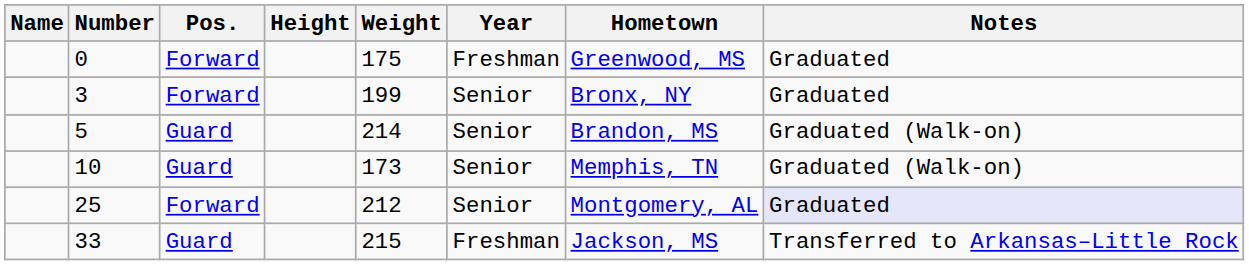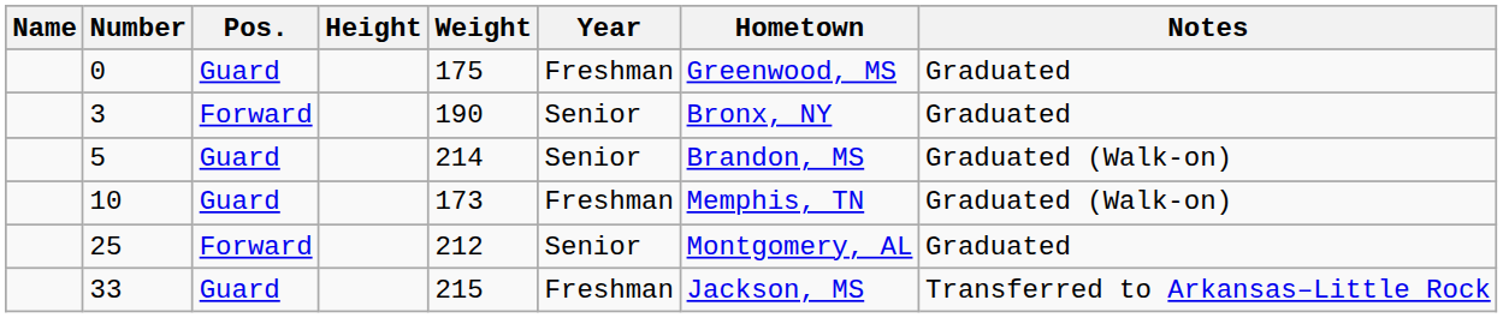 <table class="wikitable sortable" border="1">
 <tr>
 <th>Name</th>
 <th>Number</th>
 <th>Pos.</th>
 <th>Height</th>
 <th>Weight</th>
 <th>Year</th>
 <th>Hometown</th>
 <th class="unsortable">Notes</th>
 </tr>
 <tr>
 <td></td>
 <td>0</td>
-<td><a href='#'>Forward</a></td>
+<td><a href='#'>Guard</a></td>
 <td></td>
 <td>175</td>
 <td>Freshman</td>
 <td><a href='#'>Greenwood, MS</a></td>
 <td>Graduated</td>
 </tr>
 <tr>
 <td></td>
 <td>3</td>
 <td><a href='#'>Forward</a></td>
 <td></td>
-<td>199</td>
+<td>190</td>
 <td>Senior</td>
 <td><a href='#'>Bronx, NY</a></td>
 <td>Graduated</td>
 </tr>
 <tr>
 <td></td>
 <td>5</td>
 <td><a href='#'>Guard</a></td>
 <td></td>
 <td>214</td>
 <td>Senior</td>
 <td><a href='#'>Brandon, MS</a></td>
 <td>Graduated (Walk-on)</td>
 </tr>
 <tr>
 <td></td>
 <td>10</td>
 <td><a href='#'>Guard</a></td>
 <td></td>
 <td>173</td>
-<td>Senior</td>
+<td>Freshman</td>
 <td><a href='#'>Memphis, TN</a></td>
 <td>Graduated (Walk-on)</td>
 </tr>
 <tr>
 <td></td>
 <td>25</td>
 <td><a href='#'>Forward</a></td>
 <td></td>
 <td>212</td>
 <td>Senior</td>
 <td><a href='#'>Montgomery, AL</a></td>
-<td style="background: lavender;">Graduated</td>
+<td>Graduated</td>
 </tr>
 <tr>
 <td></td>
 <td>33</td>
 <td><a href='#'>Guard</a></td>
 <td></td>
 <td>215</td>
 <td>Freshman</td>
 <td><a href='#'>Jackson, MS</a></td>
 <td>Transferred to <a href='#'>Arkansas–Little Rock</a></td>
 </tr>
 </table>
